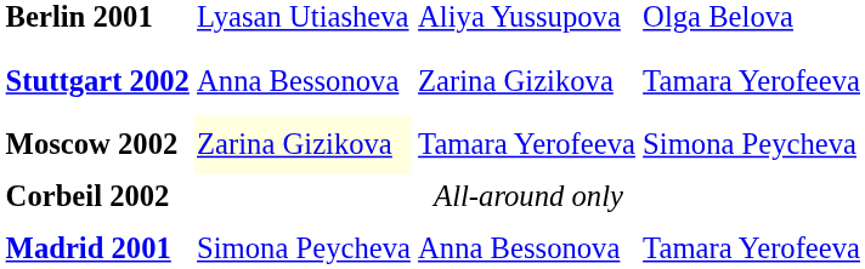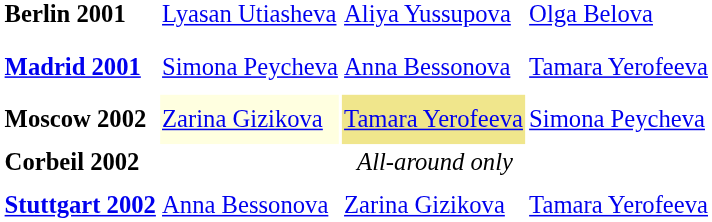 <table>
 <tr>
 <th scope=row style="text-align:left">Berlin 2001 </th>
 <td style="height:30px;"> <a href='#'>Lyasan Utiasheva</a></td>
 <td style="height:30px;"> <a href='#'>Aliya Yussupova</a></td>
 <td style="height:30px;"> <a href='#'>Olga Belova</a></td>
 </tr>
 <tr>
-<th scope=row style="text-align:left"><a href='#'>Stuttgart 2002</a></th>
+<th scope=row style="text-align:left"><a href='#'>Madrid 2001</a></th>
+<td style="height:30px;"> <a href='#'>Simona Peycheva</a></td>
 <td style="height:30px;"> <a href='#'>Anna Bessonova</a></td>
-<td style="height:30px;"> <a href='#'>Zarina Gizikova</a></td>
 <td style="height:30px;"> <a href='#'>Tamara Yerofeeva</a></td>
 </tr>
 <tr>
 <th scope=row style="text-align:left">Moscow 2002 </th>
 <td style="background: lightyellow; height:30px;"> <a href='#'>Zarina Gizikova</a></td>
-<td style="height:30px;"> <a href='#'>Tamara Yerofeeva</a></td>
+<td style="background: khaki; height:30px;"> <a href='#'>Tamara Yerofeeva</a></td>
 <td style="height:30px;"> <a href='#'>Simona Peycheva</a></td>
 </tr>
 <tr>
 <th scope=row style="text-align:left">Corbeil 2002 </th>
 <td colspan=3 align=center><em>All-around only</em></td>
 </tr>
 <tr>
-<th scope=row style="text-align:left"><a href='#'>Madrid 2001</a></th>
-<td style="height:30px;"> <a href='#'>Simona Peycheva</a></td>
+<th scope=row style="text-align:left"><a href='#'>Stuttgart 2002</a></th>
 <td style="height:30px;"> <a href='#'>Anna Bessonova</a></td>
+<td style="height:30px;"> <a href='#'>Zarina Gizikova</a></td>
 <td style="height:30px;"> <a href='#'>Tamara Yerofeeva</a></td>
 </tr>
 </table>
